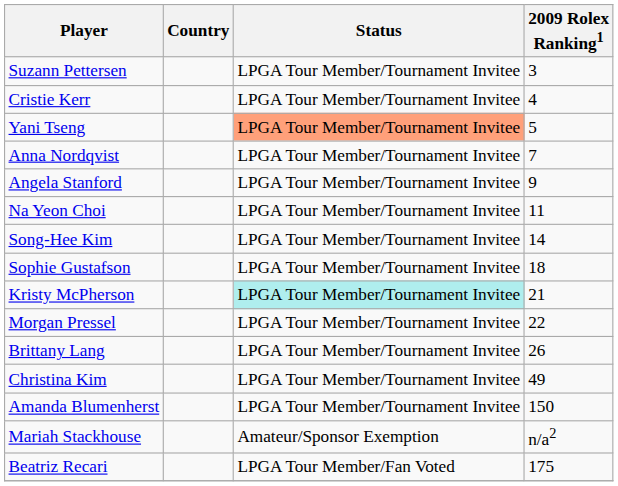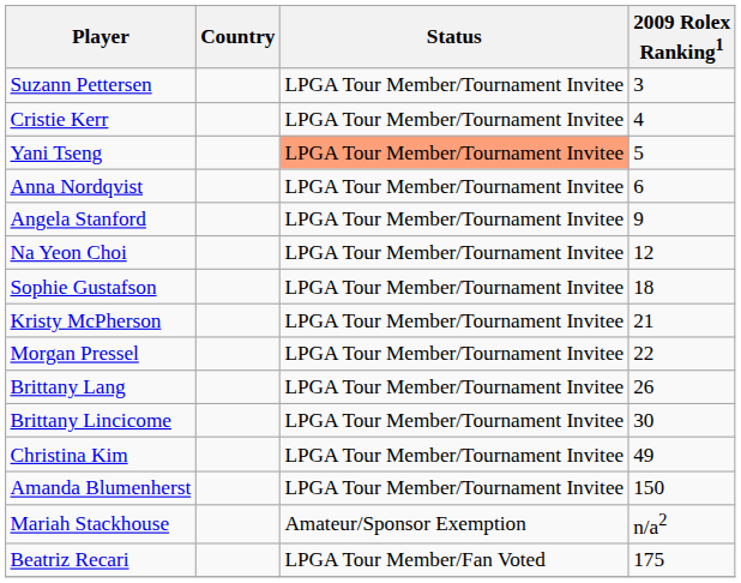 <table class="wikitable" style="font-size:97%;">
 <tr>
 <th>Player</th>
 <th>Country</th>
 <th>Status</th>
 <th>2009 Rolex<br>Ranking<sup>1</sup></th>
 </tr>
 <tr>
 <td><a href='#'>Suzann Pettersen</a></td>
 <td></td>
 <td>LPGA Tour Member/Tournament Invitee</td>
 <td>3</td>
 </tr>
 <tr>
 <td><a href='#'>Cristie Kerr</a></td>
 <td></td>
 <td>LPGA Tour Member/Tournament Invitee</td>
 <td>4</td>
 </tr>
 <tr>
 <td><a href='#'>Yani Tseng</a></td>
 <td></td>
 <td style="background: lightsalmon;">LPGA Tour Member/Tournament Invitee</td>
 <td>5</td>
 </tr>
 <tr>
 <td><a href='#'>Anna Nordqvist</a></td>
 <td></td>
 <td>LPGA Tour Member/Tournament Invitee</td>
-<td>7</td>
+<td>6</td>
 </tr>
 <tr>
 <td><a href='#'>Angela Stanford</a></td>
 <td></td>
 <td>LPGA Tour Member/Tournament Invitee</td>
 <td>9</td>
 </tr>
 <tr>
 <td><a href='#'>Na Yeon Choi</a></td>
 <td></td>
 <td>LPGA Tour Member/Tournament Invitee</td>
-<td>11</td>
-</tr>
-<tr>
-<td><a href='#'>Song-Hee Kim</a></td>
-<td></td>
-<td>LPGA Tour Member/Tournament Invitee</td>
-<td>14</td>
+<td>12</td>
 </tr>
 <tr>
 <td><a href='#'>Sophie Gustafson</a></td>
 <td></td>
 <td>LPGA Tour Member/Tournament Invitee</td>
 <td>18</td>
 </tr>
 <tr>
 <td><a href='#'>Kristy McPherson</a></td>
 <td></td>
-<td style="background: paleturquoise;">LPGA Tour Member/Tournament Invitee</td>
+<td>LPGA Tour Member/Tournament Invitee</td>
 <td>21</td>
 </tr>
 <tr>
 <td><a href='#'>Morgan Pressel</a></td>
 <td></td>
 <td>LPGA Tour Member/Tournament Invitee</td>
 <td>22</td>
 </tr>
 <tr>
 <td><a href='#'>Brittany Lang</a></td>
 <td></td>
 <td>LPGA Tour Member/Tournament Invitee</td>
 <td>26</td>
+</tr>
+<tr>
+<td><a href='#'>Brittany Lincicome</a></td>
+<td></td>
+<td>LPGA Tour Member/Tournament Invitee</td>
+<td>30</td>
 </tr>
 <tr>
 <td><a href='#'>Christina Kim</a></td>
 <td></td>
 <td>LPGA Tour Member/Tournament Invitee</td>
 <td>49</td>
 </tr>
 <tr>
 <td><a href='#'>Amanda Blumenherst</a></td>
 <td></td>
 <td>LPGA Tour Member/Tournament Invitee</td>
 <td>150</td>
 </tr>
 <tr>
 <td><a href='#'>Mariah Stackhouse</a></td>
 <td></td>
 <td>Amateur/Sponsor Exemption</td>
 <td>n/a<sup>2</sup></td>
 </tr>
 <tr>
 <td><a href='#'>Beatriz Recari</a></td>
 <td></td>
 <td>LPGA Tour Member/Fan Voted</td>
 <td>175</td>
 </tr>
 <tr>
 </tr>
 </table>
